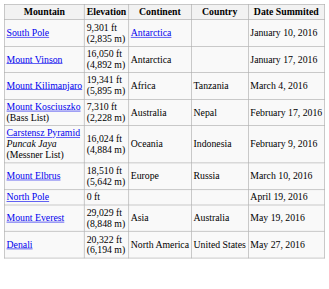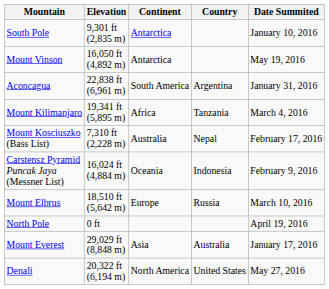 <table class="wikitable">
 <tr>
 <th>Mountain</th>
 <th>Elevation</th>
 <th>Continent</th>
 <th>Country</th>
 <th>Date Summited</th>
 </tr>
 <tr>
 <td><a href='#'>South Pole</a></td>
 <td>9,301 ft<br>(2,835 m)</td>
 <td><a href='#'>Antarctica</a></td>
 <td></td>
 <td>January 10, 2016</td>
 </tr>
 <tr>
 <td><a href='#'>Mount Vinson</a></td>
 <td>16,050 ft<br>(4,892 m)</td>
 <td>Antarctica</td>
 <td></td>
-<td>January 17, 2016</td>
+<td>May 19, 2016</td>
+</tr>
+<tr>
+<td><a href='#'>Aconcagua</a></td>
+<td>22,838 ft<br>(6,961 m)</td>
+<td>South America</td>
+<td>Argentina</td>
+<td>January 31, 2016</td>
 </tr>
 <tr>
 <td><a href='#'>Mount Kilimanjaro</a></td>
 <td>19,341 ft<br>(5,895 m)</td>
 <td>Africa</td>
 <td>Tanzania</td>
 <td>March 4, 2016</td>
 </tr>
 <tr>
 <td><a href='#'>Mount Kosciuszko</a><br>(Bass List)</td>
 <td>7,310 ft<br>(2,228 m)</td>
 <td>Australia</td>
 <td>Nepal</td>
 <td>February 17, 2016</td>
 </tr>
 <tr>
 <td><a href='#'>Carstensz Pyramid</a><br><em>Puncak Jaya</em><br>(Messner List)</td>
 <td>16,024 ft<br>(4,884 m)</td>
 <td>Oceania</td>
 <td>Indonesia</td>
 <td>February 9, 2016</td>
 </tr>
 <tr>
 <td><a href='#'>Mount Elbrus</a></td>
 <td>18,510 ft<br>(5,642 m)</td>
 <td>Europe</td>
 <td>Russia</td>
 <td>March 10, 2016</td>
 </tr>
 <tr>
 <td><a href='#'>North Pole</a></td>
 <td>0 ft</td>
 <td></td>
 <td></td>
 <td>April 19, 2016</td>
 </tr>
 <tr>
 <td><a href='#'>Mount Everest</a></td>
 <td>29,029 ft<br>(8,848 m)</td>
 <td>Asia</td>
 <td>Australia</td>
-<td>May 19, 2016</td>
+<td>January 17, 2016</td>
 </tr>
 <tr>
 <td><a href='#'>Denali</a></td>
 <td>20,322 ft<br>(6,194 m)</td>
 <td>North America</td>
 <td>United States</td>
 <td>May 27, 2016</td>
 </tr>
 </table>
